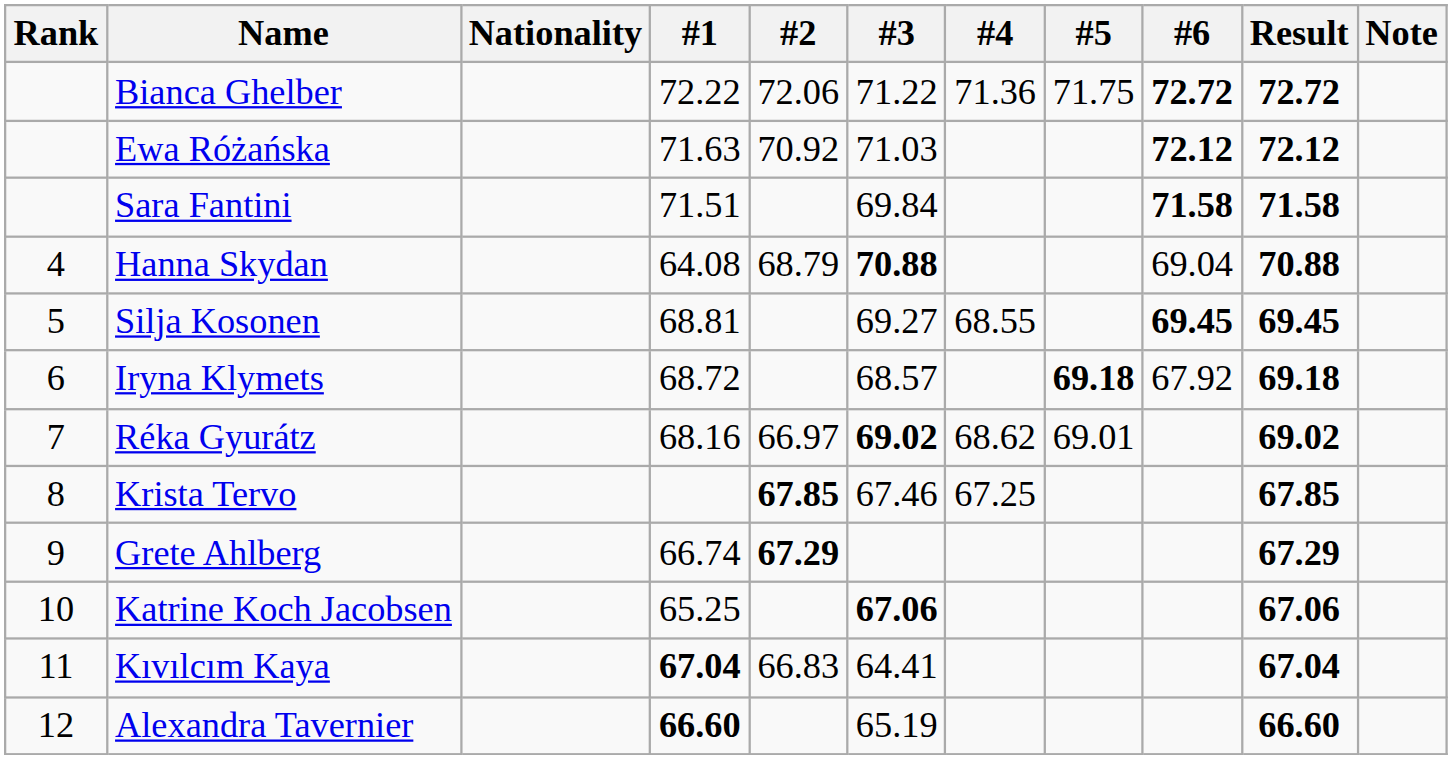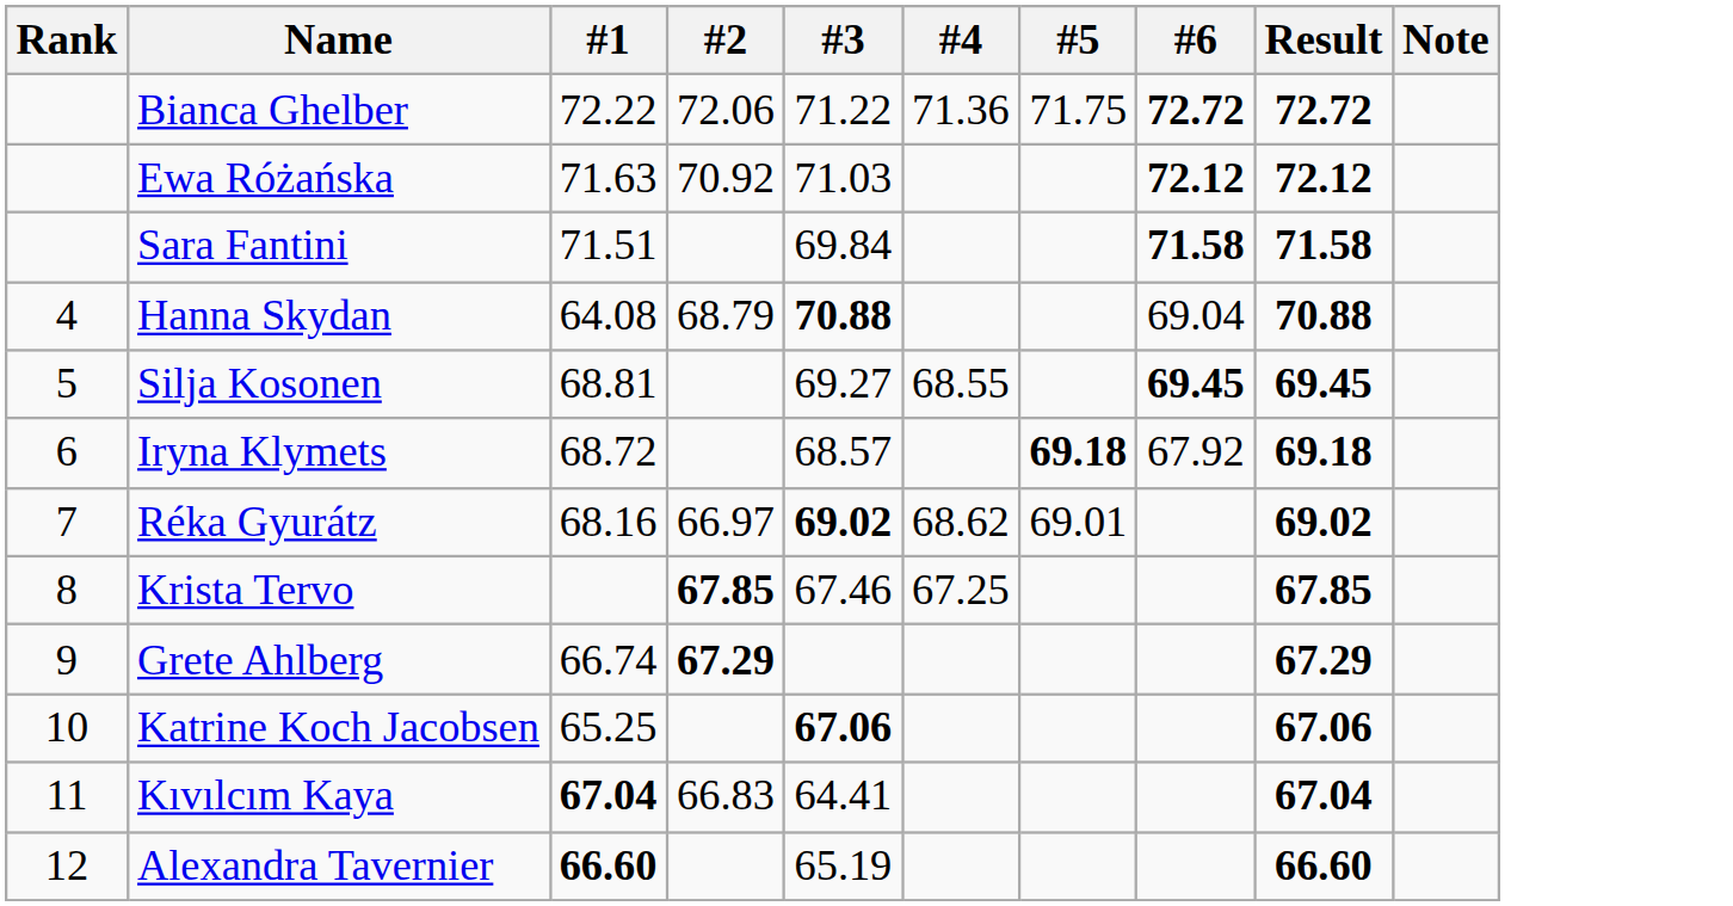 <table class="wikitable sortable" style="text-align:center">
 <tr>
 <th>Rank</th>
 <th>Name</th>
-<th>Nationality</th>
 <th>#1</th>
 <th>#2</th>
 <th>#3</th>
 <th>#4</th>
 <th>#5</th>
 <th>#6</th>
 <th>Result</th>
 <th>Note</th>
 </tr>
 <tr>
 <td></td>
 <td align=left><a href='#'>Bianca Ghelber</a></td>
-<td align=left></td>
 <td>72.22</td>
 <td>72.06</td>
 <td>71.22</td>
 <td>71.36</td>
 <td>71.75</td>
 <td><strong>72.72</strong></td>
 <td><strong>72.72</strong></td>
 <td></td>
 </tr>
 <tr>
 <td></td>
 <td align=left><a href='#'>Ewa Różańska</a></td>
-<td align=left></td>
 <td>71.63</td>
 <td>70.92</td>
 <td>71.03</td>
 <td></td>
 <td></td>
 <td><strong>72.12</strong></td>
 <td><strong>72.12</strong></td>
 <td></td>
 </tr>
 <tr>
 <td></td>
 <td align=left><a href='#'>Sara Fantini</a></td>
-<td align=left></td>
 <td>71.51</td>
 <td></td>
 <td>69.84</td>
 <td></td>
 <td></td>
 <td><strong>71.58</strong></td>
 <td><strong>71.58</strong></td>
 <td></td>
 </tr>
 <tr>
 <td>4</td>
 <td align=left><a href='#'>Hanna Skydan</a></td>
-<td align=left></td>
 <td>64.08</td>
 <td>68.79</td>
 <td><strong>70.88</strong></td>
 <td></td>
 <td></td>
 <td>69.04</td>
 <td><strong>70.88</strong></td>
 <td></td>
 </tr>
 <tr>
 <td>5</td>
 <td align=left><a href='#'>Silja Kosonen</a></td>
-<td align=left></td>
 <td>68.81</td>
 <td></td>
 <td>69.27</td>
 <td>68.55</td>
 <td></td>
 <td><strong>69.45</strong></td>
 <td><strong>69.45</strong></td>
 <td></td>
 </tr>
 <tr>
 <td>6</td>
 <td align=left><a href='#'>Iryna Klymets</a></td>
-<td align=left></td>
 <td>68.72</td>
 <td></td>
 <td>68.57</td>
 <td></td>
 <td><strong>69.18</strong></td>
 <td>67.92</td>
 <td><strong>69.18</strong></td>
 <td></td>
 </tr>
 <tr>
 <td>7</td>
 <td align=left><a href='#'>Réka Gyurátz</a></td>
-<td align=left></td>
 <td>68.16</td>
 <td>66.97</td>
 <td><strong>69.02</strong></td>
 <td>68.62</td>
 <td>69.01</td>
 <td></td>
 <td><strong>69.02</strong></td>
 <td></td>
 </tr>
 <tr>
 <td>8</td>
 <td align=left><a href='#'>Krista Tervo</a></td>
-<td align=left></td>
 <td></td>
 <td><strong>67.85</strong></td>
 <td>67.46</td>
 <td>67.25</td>
 <td></td>
 <td></td>
 <td><strong>67.85</strong></td>
 <td></td>
 </tr>
 <tr>
 <td>9</td>
 <td align=left><a href='#'>Grete Ahlberg</a></td>
-<td align=left></td>
 <td>66.74</td>
 <td><strong>67.29</strong></td>
 <td></td>
 <td></td>
 <td></td>
 <td></td>
 <td><strong>67.29</strong></td>
 <td></td>
 </tr>
 <tr>
 <td>10</td>
 <td align=left><a href='#'>Katrine Koch Jacobsen</a></td>
-<td align=left></td>
 <td>65.25</td>
 <td></td>
 <td><strong>67.06</strong></td>
 <td></td>
 <td></td>
 <td></td>
 <td><strong>67.06</strong></td>
 <td></td>
 </tr>
 <tr>
 <td>11</td>
 <td align=left><a href='#'>Kıvılcım Kaya</a></td>
-<td align=left></td>
 <td><strong>67.04</strong></td>
 <td>66.83</td>
 <td>64.41</td>
 <td></td>
 <td></td>
 <td></td>
 <td><strong>67.04</strong></td>
 <td></td>
 </tr>
 <tr>
 <td>12</td>
 <td align=left><a href='#'>Alexandra Tavernier</a></td>
-<td align=left></td>
 <td><strong>66.60</strong></td>
 <td></td>
 <td>65.19</td>
 <td></td>
 <td></td>
 <td></td>
 <td><strong>66.60</strong></td>
 <td></td>
 </tr>
 </table>
